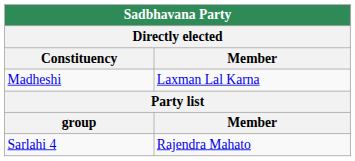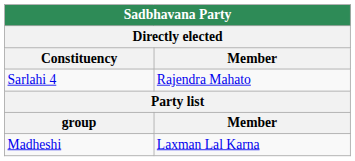 <table class="wikitable mw-collapsible mw-collapsed" role="presentation">
 <tr>
 <th colspan="2" style="width: 300pt; background:seagreen; color: white;">Sadbhavana Party</th>
 </tr>
 <tr>
 <th colspan="2">Directly elected</th>
 </tr>
 <tr>
 <th>Constituency</th>
 <th>Member</th>
 </tr>
 <tr>
-<td><a href='#'>Madheshi</a></td>
-<td><a href='#'>Laxman Lal Karna</a></td>
+<td><a href='#'>Sarlahi 4</a></td>
+<td><a href='#'>Rajendra Mahato</a></td>
 </tr>
 <tr>
 <th colspan="2">Party list</th>
 </tr>
 <tr>
 <th> group</th>
 <th>Member</th>
 </tr>
 <tr>
-<td><a href='#'>Sarlahi 4</a></td>
-<td><a href='#'>Rajendra Mahato</a></td>
+<td><a href='#'>Madheshi</a></td>
+<td><a href='#'>Laxman Lal Karna</a></td>
 </tr>
 </table>
